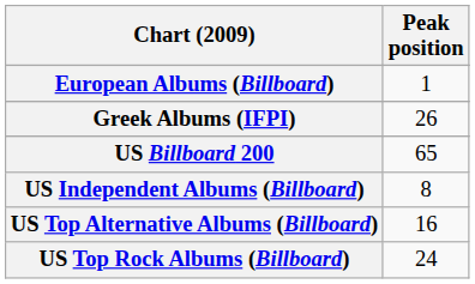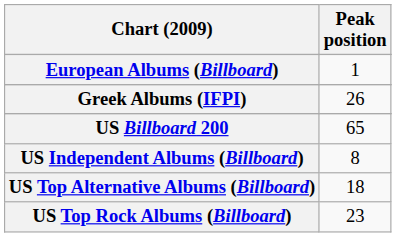 <table class="wikitable sortable plainrowheaders" style="text-align:center">
 <tr>
 <th scope="col">Chart (2009)</th>
 <th scope="col">Peak<br>position</th>
 </tr>
 <tr>
 </tr>
 <tr>
 </tr>
 <tr>
 </tr>
 <tr>
 </tr>
 <tr>
 </tr>
 <tr>
 </tr>
 <tr>
 <th scope="row"><a href='#'>European Albums</a> (<em><a href='#'>Billboard</a></em>)</th>
 <td>1</td>
 </tr>
 <tr>
 </tr>
 <tr>
 </tr>
 <tr>
 </tr>
 <tr>
 <th scope="row">Greek Albums (<a href='#'>IFPI</a>)</th>
 <td>26</td>
 </tr>
 <tr>
 </tr>
 <tr>
 </tr>
 <tr>
 </tr>
 <tr>
 </tr>
 <tr>
 </tr>
 <tr>
 </tr>
 <tr>
 </tr>
 <tr>
 </tr>
 <tr>
 </tr>
 <tr>
 </tr>
 <tr>
 <th scope="row">US <a href='#'><em>Billboard</em> 200</a></th>
 <td>65</td>
 </tr>
 <tr>
 <th scope="row">US <a href='#'>Independent Albums</a> (<em><a href='#'>Billboard</a></em>)</th>
 <td>8</td>
 </tr>
 <tr>
 <th scope="row">US <a href='#'>Top Alternative Albums</a> (<em><a href='#'>Billboard</a></em>)</th>
-<td>16</td>
+<td>18</td>
 </tr>
 <tr>
 <th scope="row">US <a href='#'>Top Rock Albums</a> (<em><a href='#'>Billboard</a></em>)</th>
-<td>24</td>
+<td>23</td>
 </tr>
 </table>
